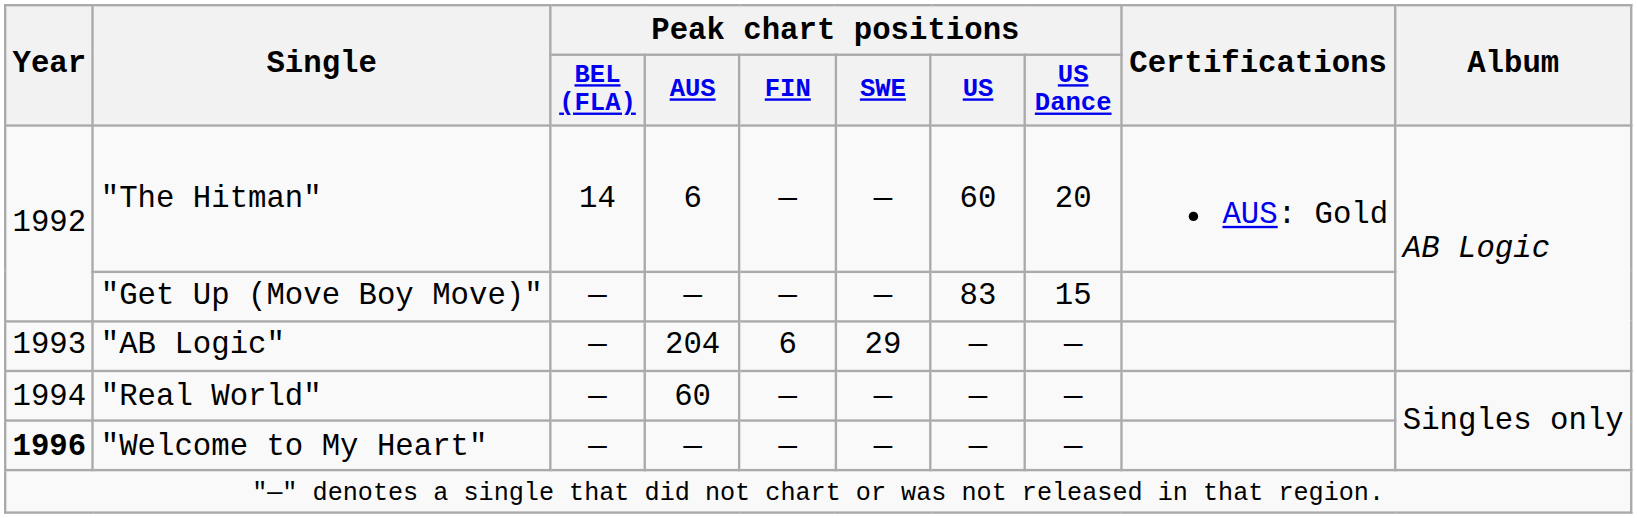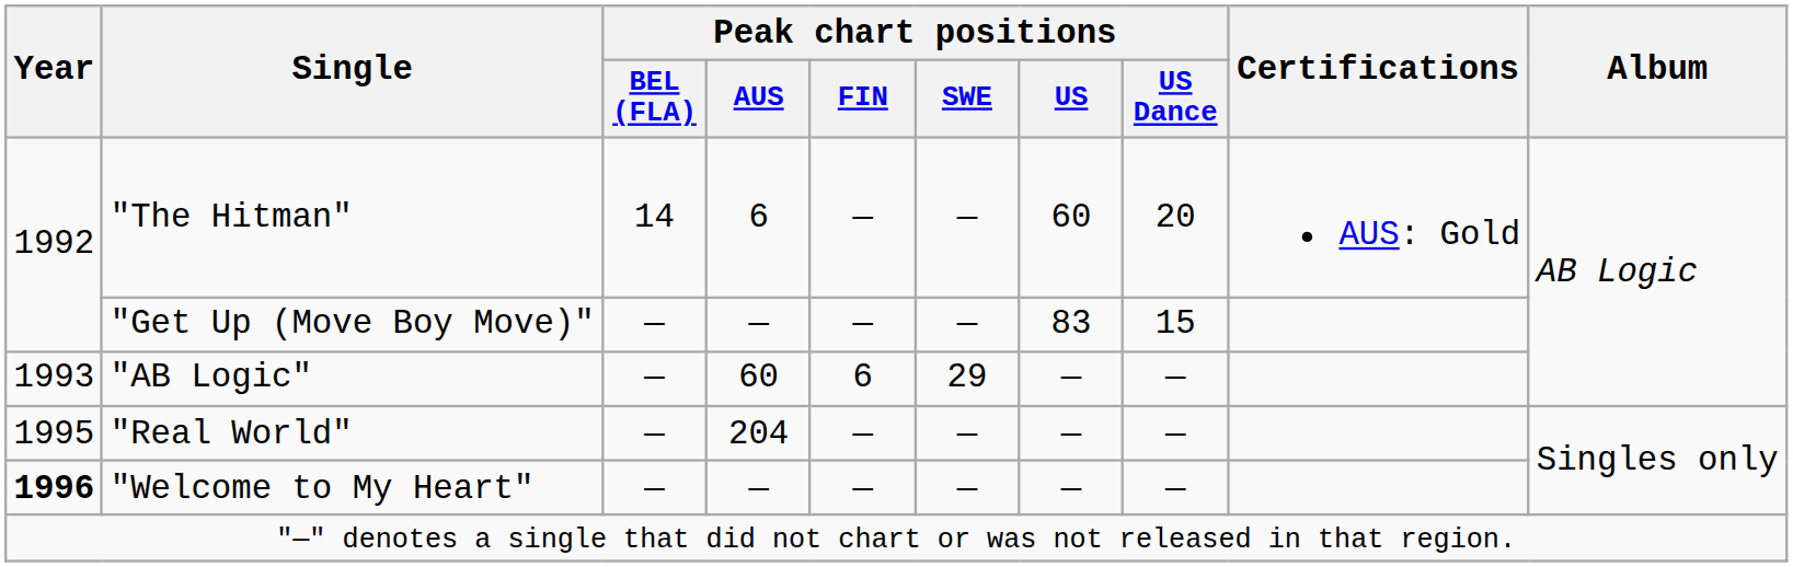 <table class="wikitable" style="text-align:center;">
 <tr>
 <th rowspan="2">Year</th>
 <th rowspan="2">Single</th>
 <th colspan="6">Peak chart positions</th>
 <th rowspan="2">Certifications</th>
 <th rowspan="2">Album</th>
 </tr>
 <tr style="font-size:smaller;">
 <th width="35"><a href='#'>BEL<br>(FLA)</a><br></th>
 <th width="35"><a href='#'>AUS</a><br></th>
 <th width="35"><a href='#'>FIN</a><br></th>
 <th width="35"><a href='#'>SWE</a><br></th>
 <th width="35"><a href='#'>US</a><br></th>
 <th width="35"><a href='#'>US<br>Dance</a><br></th>
 </tr>
 <tr>
 <td rowspan="2">1992</td>
 <td align="left">"The Hitman"</td>
 <td>14</td>
 <td>6</td>
 <td>—</td>
 <td>—</td>
 <td>60</td>
 <td>20</td>
 <td><br><ul><li><a href='#'>AUS</a>: Gold</li></ul></td>
 <td align="left" rowspan="3"><em>AB Logic</em></td>
 </tr>
 <tr>
 <td align="left">"Get Up (Move Boy Move)"</td>
 <td>—</td>
 <td>—</td>
 <td>—</td>
 <td>—</td>
 <td>83</td>
 <td>15</td>
 <td></td>
 </tr>
 <tr>
 <td>1993</td>
 <td align="left">"AB Logic"</td>
 <td>—</td>
-<td>204</td>
+<td>60</td>
 <td>6</td>
 <td>29</td>
 <td>—</td>
 <td>—</td>
 <td></td>
 </tr>
 <tr>
-<td>1994</td>
+<td>1995</td>
 <td align="left">"Real World"</td>
 <td>—</td>
-<td>60</td>
+<td>204</td>
 <td>—</td>
 <td>—</td>
 <td>—</td>
 <td>—</td>
 <td></td>
 <td align="left" rowspan="2">Singles only</td>
 </tr>
 <tr>
 <td><strong>1996</strong></td>
 <td align="left">"Welcome to My Heart"</td>
 <td>—</td>
 <td>—</td>
 <td>—</td>
 <td>—</td>
 <td>—</td>
 <td>—</td>
 <td></td>
 </tr>
 <tr>
 <td colspan="13" style="font-size: 8pt">"—" denotes a single that did not chart or was not released in that region.</td>
 </tr>
 </table>
